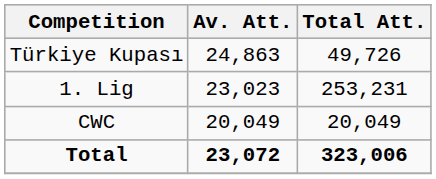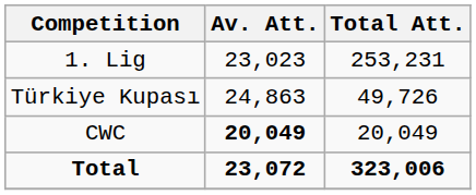 <table class="wikitable" style="text-align: center">
 <tr>
 <th>Competition</th>
 <th>Av. Att.</th>
 <th>Total Att.</th>
 </tr>
 <tr>
+<td>1. Lig</td>
+<td>23,023</td>
+<td>253,231</td>
+</tr>
+<tr>
 <td>Türkiye Kupası</td>
 <td>24,863</td>
 <td>49,726</td>
 </tr>
 <tr>
-<td>1. Lig</td>
-<td>23,023</td>
-<td>253,231</td>
-</tr>
-<tr>
 <td>CWC</td>
-<td>20,049</td>
+<td><strong>20,049</strong></td>
 <td>20,049</td>
 </tr>
 <tr>
 <td><strong>Total</strong></td>
 <td><strong>23,072</strong></td>
 <td><strong>323,006</strong></td>
 </tr>
 <tr>
 </tr>
 </table>
